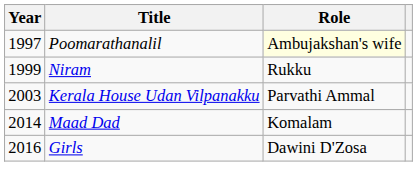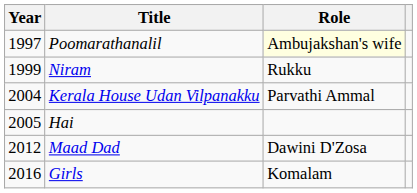 <table class="wikitable sortable">
 <tr>
 <th scope="col">Year</th>
 <th scope="col">Title</th>
 <th scope="col">Role</th>
 <th scope="col" class="unsortable"></th>
 </tr>
 <tr>
 <td>1997</td>
 <td><em>Poomarathanalil</em></td>
 <td style="background: lightyellow;">Ambujakshan's wife</td>
 <td></td>
 </tr>
 <tr>
 <td>1999</td>
 <td><em><a href='#'>Niram</a></em></td>
 <td>Rukku</td>
 <td></td>
 </tr>
 <tr>
-<td>2003</td>
+<td>2004</td>
 <td><em><a href='#'>Kerala House Udan Vilpanakku</a></em></td>
 <td>Parvathi Ammal</td>
 <td></td>
 </tr>
 <tr>
-<td>2014</td>
+<td>2005</td>
+<td><em>Hai</em></td>
+<td></td>
+<td></td>
+</tr>
+<tr>
+<td>2012</td>
 <td><em><a href='#'>Maad Dad</a></em></td>
-<td>Komalam</td>
+<td>Dawini D'Zosa</td>
 <td></td>
 </tr>
 <tr>
 <td>2016</td>
 <td><em><a href='#'>Girls</a></em></td>
-<td>Dawini D'Zosa</td>
+<td>Komalam</td>
 <td></td>
 </tr>
 </table>
